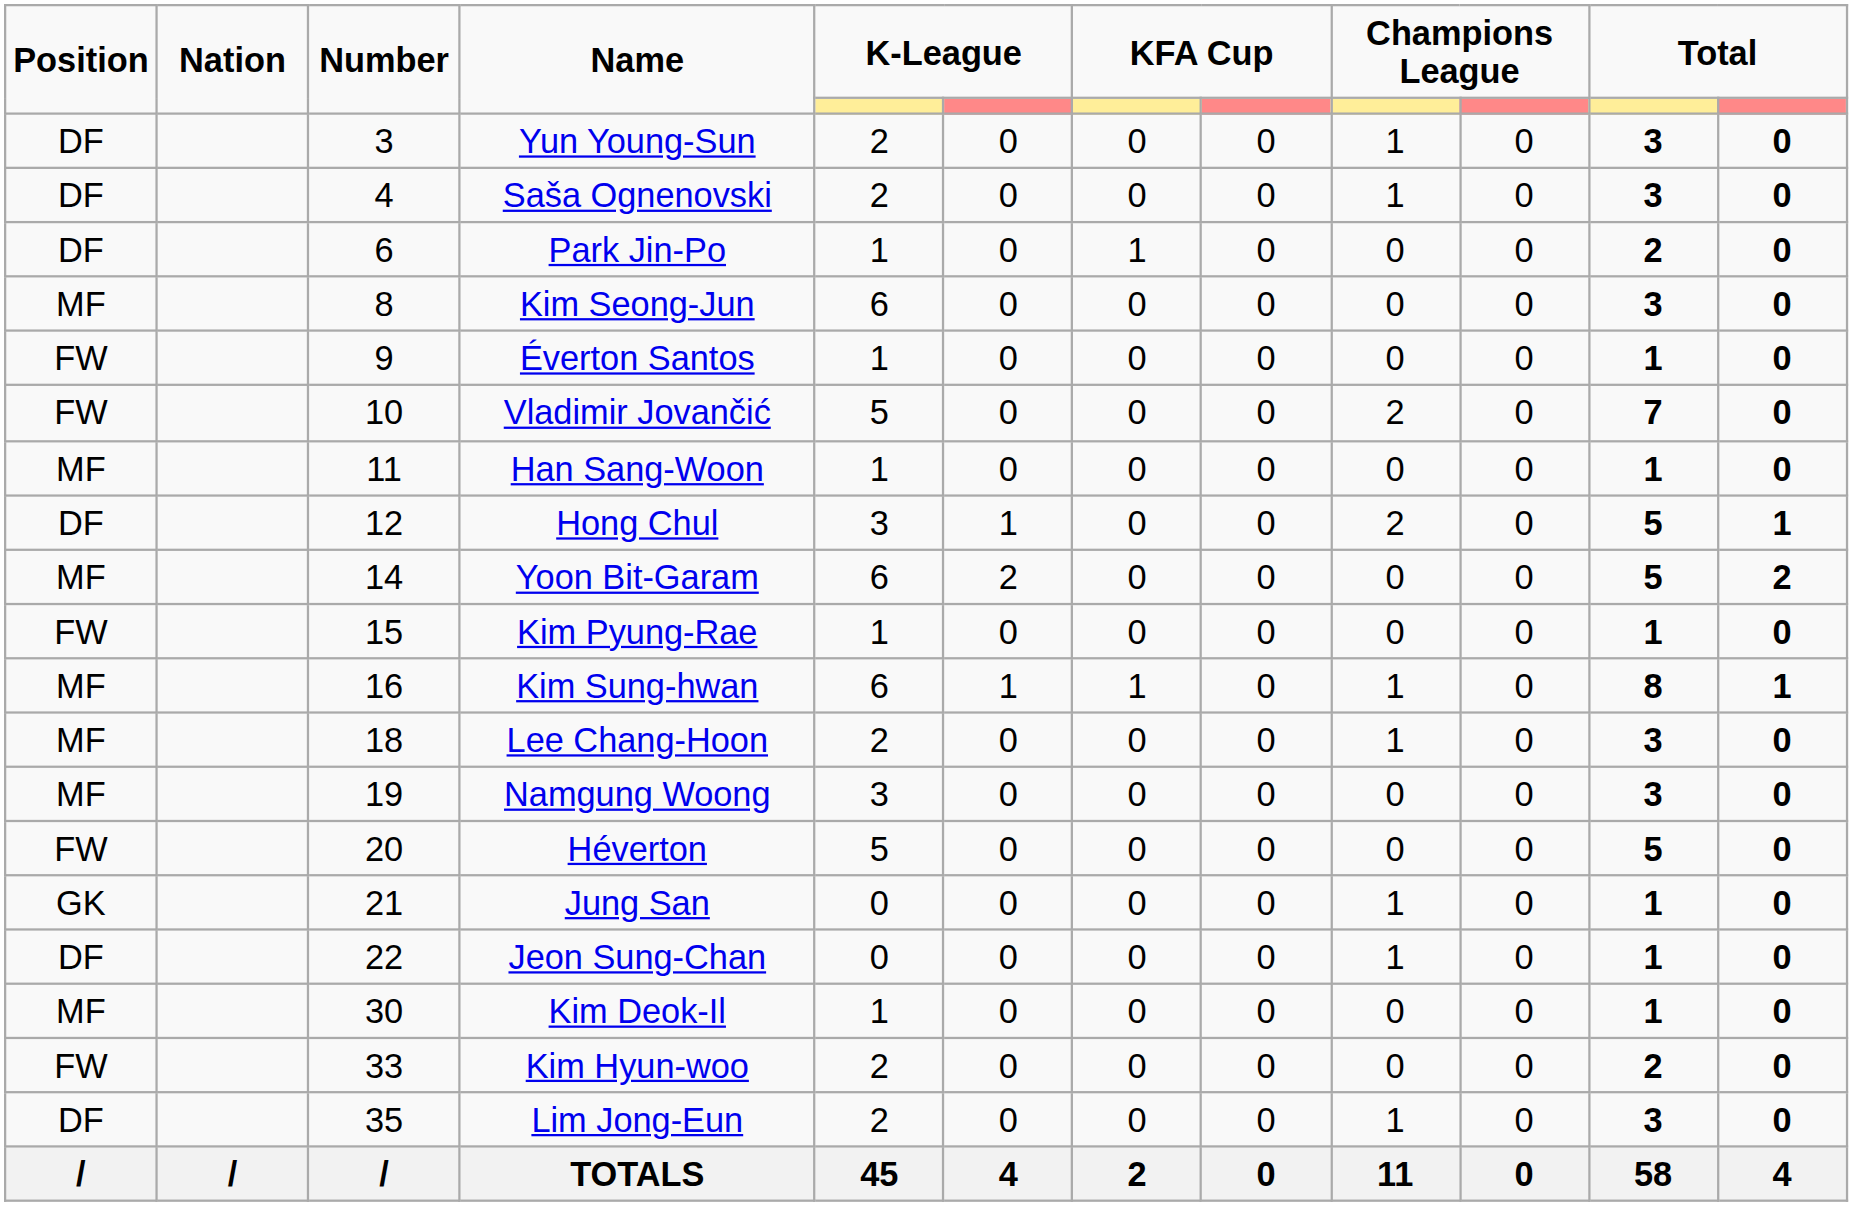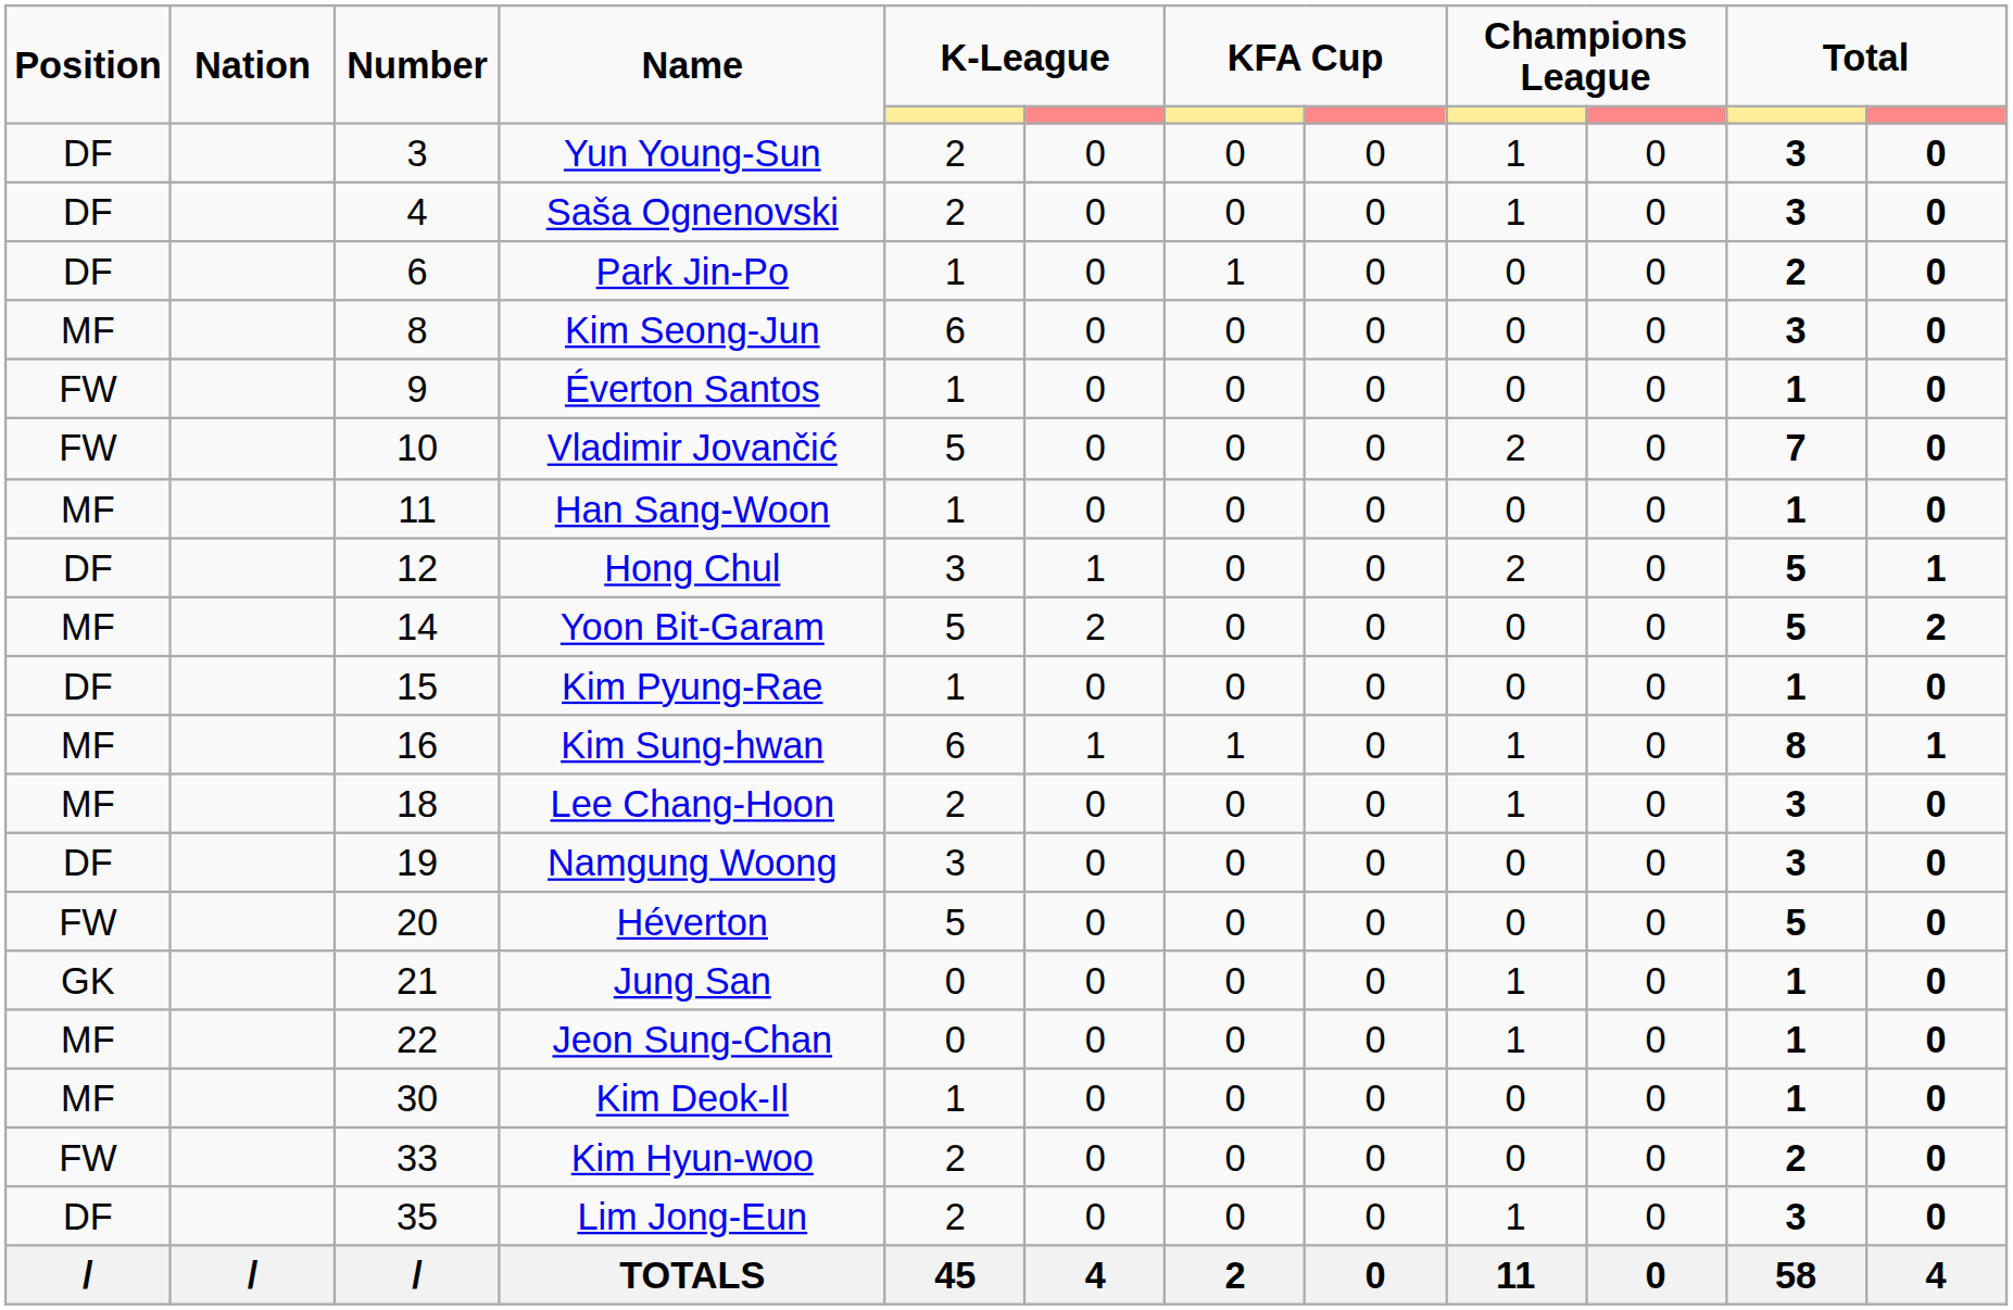 <table class="wikitable" style="font-size: 95%; text-align: center;">
 <tr>
 <td rowspan="2" width="60" align="center"><strong>Position</strong></td>
 <td rowspan="2" width="60" align="center"><strong>Nation</strong></td>
 <td rowspan="2" width="60" align="center"><strong>Number</strong></td>
 <td rowspan="2" width="150" align="center"><strong>Name</strong></td>
 <td colspan="2" width="100" align="center"><strong>K-League</strong></td>
 <td colspan="2" width="100" align="center"><strong>KFA Cup</strong></td>
 <td colspan="2" width="100" align="center"><strong>Champions League</strong></td>
 <td colspan="2" width="100" align="center"><strong>Total</strong></td>
 </tr>
 <tr>
 <th width="50" style="background: #FFEE99"></th>
 <th width="50" style="background: #FF8888"></th>
 <th width="50" style="background: #FFEE99"></th>
 <th width="50" style="background: #FF8888"></th>
 <th width="50" style="background: #FFEE99"></th>
 <th width="50" style="background: #FF8888"></th>
 <th width="50" style="background: #FFEE99"></th>
 <th width="50" style="background: #FF8888"></th>
 </tr>
 <tr>
 <td>DF</td>
 <td></td>
 <td>3</td>
 <td><a href='#'>Yun Young-Sun</a></td>
 <td>2</td>
 <td>0</td>
 <td>0</td>
 <td>0</td>
 <td>1</td>
 <td>0</td>
 <td><strong>3</strong></td>
 <td><strong>0</strong></td>
 </tr>
 <tr>
 <td>DF</td>
 <td></td>
 <td>4</td>
 <td><a href='#'>Saša Ognenovski</a></td>
 <td>2</td>
 <td>0</td>
 <td>0</td>
 <td>0</td>
 <td>1</td>
 <td>0</td>
 <td><strong>3</strong></td>
 <td><strong>0</strong></td>
 </tr>
 <tr>
 <td>DF</td>
 <td></td>
 <td>6</td>
 <td><a href='#'>Park Jin-Po</a></td>
 <td>1</td>
 <td>0</td>
 <td>1</td>
 <td>0</td>
 <td>0</td>
 <td>0</td>
 <td><strong>2</strong></td>
 <td><strong>0</strong></td>
 </tr>
 <tr>
 <td>MF</td>
 <td></td>
 <td>8</td>
 <td><a href='#'>Kim Seong-Jun</a></td>
 <td>6</td>
 <td>0</td>
 <td>0</td>
 <td>0</td>
 <td>0</td>
 <td>0</td>
 <td><strong>3</strong></td>
 <td><strong>0</strong></td>
 </tr>
 <tr>
 <td>FW</td>
 <td></td>
 <td>9</td>
 <td><a href='#'>Éverton Santos</a></td>
 <td>1</td>
 <td>0</td>
 <td>0</td>
 <td>0</td>
 <td>0</td>
 <td>0</td>
 <td><strong>1</strong></td>
 <td><strong>0</strong></td>
 </tr>
 <tr>
 <td>FW</td>
 <td></td>
 <td>10</td>
 <td><a href='#'>Vladimir Jovančić</a></td>
 <td>5</td>
 <td>0</td>
 <td>0</td>
 <td>0</td>
 <td>2</td>
 <td>0</td>
 <td><strong>7</strong></td>
 <td><strong>0</strong></td>
 </tr>
 <tr>
 <td>MF</td>
 <td></td>
 <td>11</td>
 <td><a href='#'>Han Sang-Woon</a></td>
 <td>1</td>
 <td>0</td>
 <td>0</td>
 <td>0</td>
 <td>0</td>
 <td>0</td>
 <td><strong>1</strong></td>
 <td><strong>0</strong></td>
 </tr>
 <tr>
 <td>DF</td>
 <td></td>
 <td>12</td>
 <td><a href='#'>Hong Chul</a></td>
 <td>3</td>
 <td>1</td>
 <td>0</td>
 <td>0</td>
 <td>2</td>
 <td>0</td>
 <td><strong>5</strong></td>
 <td><strong>1</strong></td>
 </tr>
 <tr>
 <td>MF</td>
 <td></td>
 <td>14</td>
 <td><a href='#'>Yoon Bit-Garam</a></td>
-<td>6</td>
+<td>5</td>
 <td>2</td>
 <td>0</td>
 <td>0</td>
 <td>0</td>
 <td>0</td>
 <td><strong>5</strong></td>
 <td><strong>2</strong></td>
 </tr>
 <tr>
-<td>FW</td>
+<td>DF</td>
 <td></td>
 <td>15</td>
 <td><a href='#'>Kim Pyung-Rae</a></td>
 <td>1</td>
 <td>0</td>
 <td>0</td>
 <td>0</td>
 <td>0</td>
 <td>0</td>
 <td><strong>1</strong></td>
 <td><strong>0</strong></td>
 </tr>
 <tr>
 <td>MF</td>
 <td></td>
 <td>16</td>
 <td><a href='#'>Kim Sung-hwan</a></td>
 <td>6</td>
 <td>1</td>
 <td>1</td>
 <td>0</td>
 <td>1</td>
 <td>0</td>
 <td><strong>8</strong></td>
 <td><strong>1</strong></td>
 </tr>
 <tr>
 <td>MF</td>
 <td></td>
 <td>18</td>
 <td><a href='#'>Lee Chang-Hoon</a></td>
 <td>2</td>
 <td>0</td>
 <td>0</td>
 <td>0</td>
 <td>1</td>
 <td>0</td>
 <td><strong>3</strong></td>
 <td><strong>0</strong></td>
 </tr>
 <tr>
-<td>MF</td>
+<td>DF</td>
 <td></td>
 <td>19</td>
 <td><a href='#'>Namgung Woong</a></td>
 <td>3</td>
 <td>0</td>
 <td>0</td>
 <td>0</td>
 <td>0</td>
 <td>0</td>
 <td><strong>3</strong></td>
 <td><strong>0</strong></td>
 </tr>
 <tr>
 <td>FW</td>
 <td></td>
 <td>20</td>
 <td><a href='#'>Héverton</a></td>
 <td>5</td>
 <td>0</td>
 <td>0</td>
 <td>0</td>
 <td>0</td>
 <td>0</td>
 <td><strong>5</strong></td>
 <td><strong>0</strong></td>
 </tr>
 <tr>
 <td>GK</td>
 <td></td>
 <td>21</td>
 <td><a href='#'>Jung San</a></td>
 <td>0</td>
 <td>0</td>
 <td>0</td>
 <td>0</td>
 <td>1</td>
 <td>0</td>
 <td><strong>1</strong></td>
 <td><strong>0</strong></td>
 </tr>
 <tr>
-<td>DF</td>
+<td>MF</td>
 <td></td>
 <td>22</td>
 <td><a href='#'>Jeon Sung-Chan</a></td>
 <td>0</td>
 <td>0</td>
 <td>0</td>
 <td>0</td>
 <td>1</td>
 <td>0</td>
 <td><strong>1</strong></td>
 <td><strong>0</strong></td>
 </tr>
 <tr>
 <td>MF</td>
 <td></td>
 <td>30</td>
 <td><a href='#'>Kim Deok-Il</a></td>
 <td>1</td>
 <td>0</td>
 <td>0</td>
 <td>0</td>
 <td>0</td>
 <td>0</td>
 <td><strong>1</strong></td>
 <td><strong>0</strong></td>
 </tr>
 <tr>
 <td>FW</td>
 <td></td>
 <td>33</td>
 <td><a href='#'>Kim Hyun-woo</a></td>
 <td>2</td>
 <td>0</td>
 <td>0</td>
 <td>0</td>
 <td>0</td>
 <td>0</td>
 <td><strong>2</strong></td>
 <td><strong>0</strong></td>
 </tr>
 <tr>
 <td>DF</td>
 <td></td>
 <td>35</td>
 <td><a href='#'>Lim Jong-Eun</a></td>
 <td>2</td>
 <td>0</td>
 <td>0</td>
 <td>0</td>
 <td>1</td>
 <td>0</td>
 <td><strong>3</strong></td>
 <td><strong>0</strong></td>
 </tr>
 <tr>
 <th>/</th>
 <th>/</th>
 <th>/</th>
 <th>TOTALS</th>
 <th>45</th>
 <th>4</th>
 <th>2</th>
 <th>0</th>
 <th>11</th>
 <th>0</th>
 <th>58</th>
 <th>4</th>
 </tr>
 </table>
